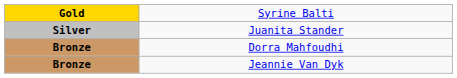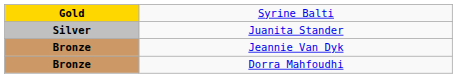 <table class="wikitable" style=" text-align:center; " width="35%">
 <tr>
 <td bgcolor="gold"><strong>Gold</strong></td>
 <td><a href='#'>Syrine Balti</a><br>  <small><em></em></small></td>
 </tr>
 <tr>
 <td bgcolor="silver"><strong>Silver</strong></td>
 <td><a href='#'>Juanita Stander</a><br>  <small><em></em></small></td>
 </tr>
 <tr>
 <td bgcolor="CC9966"><strong>Bronze</strong></td>
-<td><a href='#'>Dorra Mahfoudhi</a><br>  <small><em></em></small></td>
+<td><a href='#'>Jeannie Van Dyk</a><br>  <small><em></em></small></td>
 </tr>
 <tr>
 <td bgcolor="CC9966"><strong>Bronze</strong></td>
-<td><a href='#'>Jeannie Van Dyk</a><br>  <small><em></em></small></td>
+<td><a href='#'>Dorra Mahfoudhi</a><br>  <small><em></em></small></td>
 </tr>
 </table>
